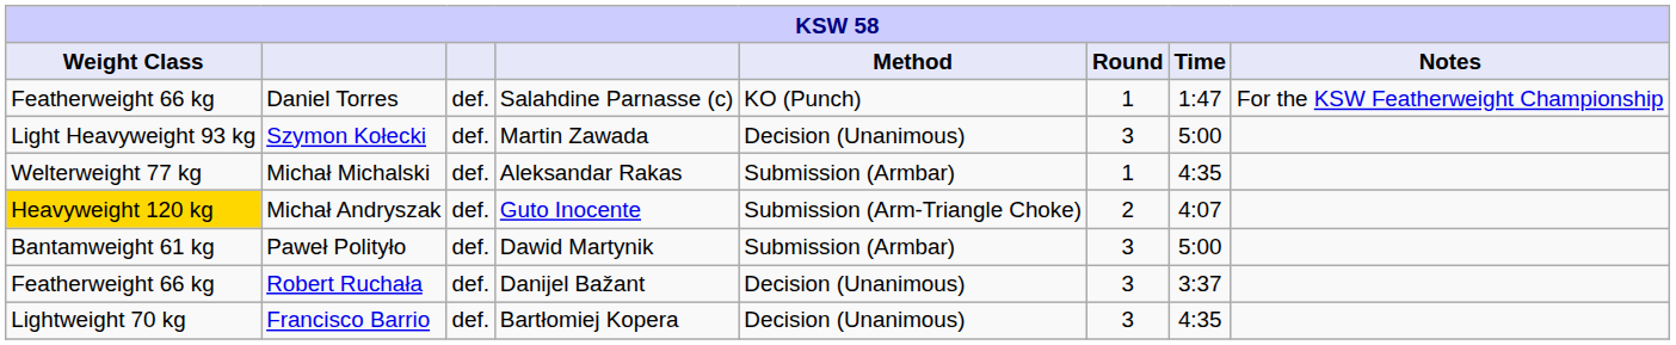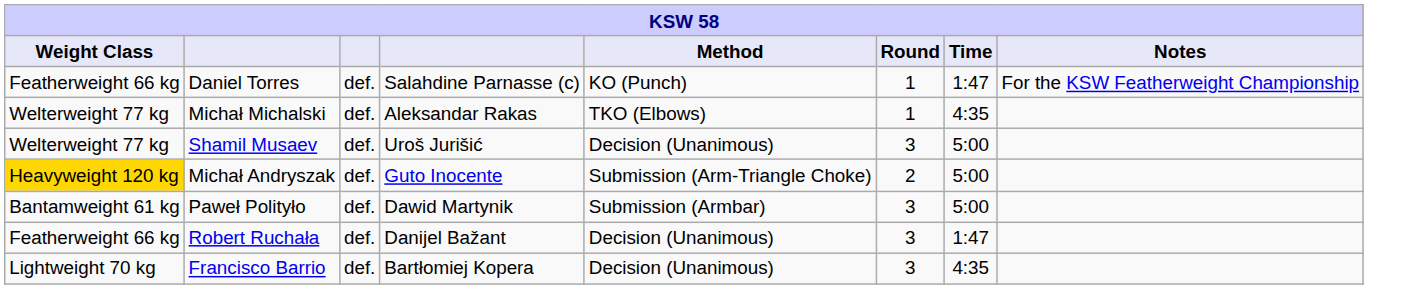 <table class="wikitable" style="font-size: 80%;">
 <tr>
 <th colspan="8" style="background-color: #ccf; color: #000080; text-align: center;"><strong>KSW 58</strong></th>
 </tr>
 <tr>
 <th colspan="1" style="background-color: #E6E8FA; color: #000000; text-align: center;">Weight Class</th>
 <th colspan="1" style="background-color: #E6E8FA; color: #000000; text-align: center;"></th>
 <th colspan="1" style="background-color: #E6E8FA; color: #000000; text-align: center;"></th>
 <th colspan="1" style="background-color: #E6E8FA; color: #000000; text-align: center;"></th>
 <th colspan="1" style="background-color: #E6E8FA; color: #000000; text-align: center;">Method</th>
 <th colspan="1" style="background-color: #E6E8FA; color: #000000; text-align: center;">Round</th>
 <th colspan="1" style="background-color: #E6E8FA; color: #000000; text-align: center;">Time</th>
 <th colspan="1" style="background-color: #E6E8FA; color: #000000; text-align: center;">Notes</th>
 </tr>
 <tr>
 <td>Featherweight 66 kg</td>
 <td> Daniel Torres</td>
 <td align=center>def.</td>
 <td> Salahdine Parnasse (c)</td>
 <td>KO (Punch)</td>
 <td align=center>1</td>
 <td align=center>1:47</td>
 <td>For the <a href='#'>KSW Featherweight Championship</a></td>
 </tr>
 <tr>
-<td>Light Heavyweight 93 kg</td>
-<td> <a href='#'>Szymon Kołecki</a></td>
+<td>Welterweight 77 kg</td>
+<td> Michał Michalski</td>
 <td align=center>def.</td>
-<td> Martin Zawada</td>
-<td>Decision (Unanimous)</td>
-<td align=center>3</td>
-<td align=center>5:00</td>
+<td> Aleksandar Rakas</td>
+<td>TKO (Elbows)</td>
+<td align=center>1</td>
+<td align=center>4:35</td>
 <td></td>
 </tr>
 <tr>
 <td>Welterweight 77 kg</td>
-<td> Michał Michalski</td>
+<td> <a href='#'>Shamil Musaev</a></td>
 <td align=center>def.</td>
-<td> Aleksandar Rakas</td>
-<td>Submission (Armbar)</td>
-<td align=center>1</td>
-<td align=center>4:35</td>
+<td> Uroš Jurišić</td>
+<td>Decision (Unanimous)</td>
+<td align=center>3</td>
+<td align=center>5:00</td>
 <td></td>
 </tr>
 <tr>
 <td style="background: gold;">Heavyweight 120 kg</td>
 <td> Michał Andryszak</td>
 <td align=center>def.</td>
 <td> <a href='#'>Guto Inocente</a></td>
 <td>Submission (Arm-Triangle Choke)</td>
 <td align=center>2</td>
-<td align=center>4:07</td>
+<td align=center>5:00</td>
 <td></td>
 </tr>
 <tr>
 <td>Bantamweight 61 kg</td>
 <td> Paweł Polityło</td>
 <td align=center>def.</td>
 <td> Dawid Martynik</td>
 <td>Submission (Armbar)</td>
 <td align=center>3</td>
 <td align=center>5:00</td>
 <td></td>
 </tr>
 <tr>
 <td>Featherweight 66 kg</td>
 <td> <a href='#'>Robert Ruchała</a></td>
 <td align=center>def.</td>
 <td> Danijel Bažant</td>
 <td>Decision (Unanimous)</td>
 <td align=center>3</td>
-<td align=center>3:37</td>
+<td align=center>1:47</td>
 <td></td>
 </tr>
 <tr>
 <td>Lightweight 70 kg</td>
 <td> <a href='#'>Francisco Barrio</a></td>
 <td align=center>def.</td>
 <td> Bartłomiej Kopera</td>
 <td>Decision (Unanimous)</td>
 <td align=center>3</td>
 <td align=center>4:35</td>
 <td></td>
 </tr>
 </table>
